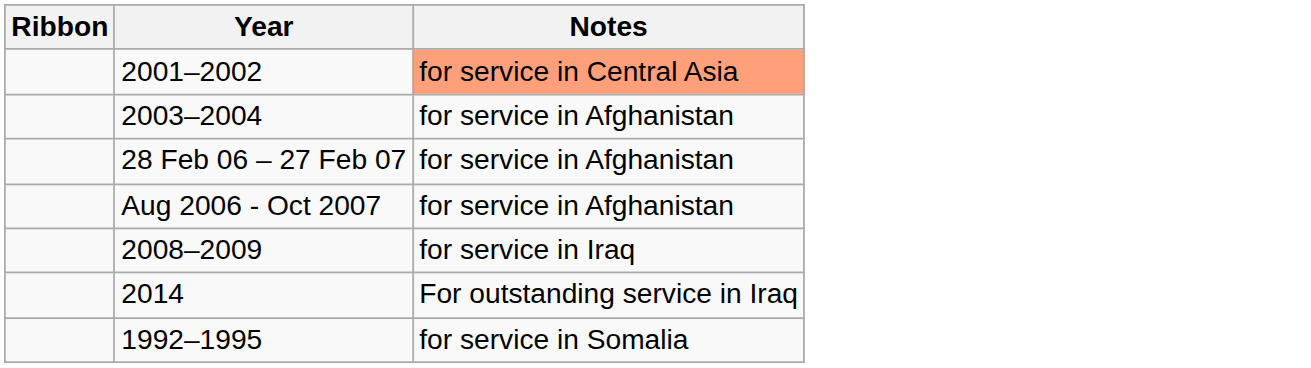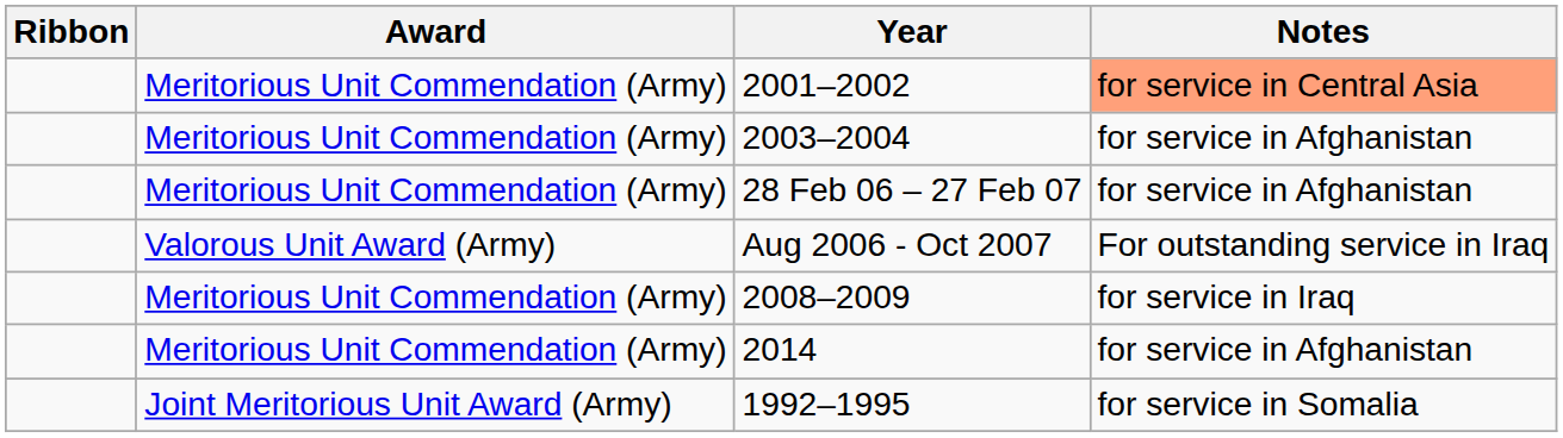 <table class="wikitable">
 <tr>
 <th>Ribbon</th>
+<th>Award</th>
 <th>Year</th>
 <th>Notes</th>
 </tr>
 <tr>
 <td></td>
+<td><a href='#'>Meritorious Unit Commendation</a> (Army)</td>
 <td>2001–2002</td>
 <td style="background: lightsalmon;">for service in Central Asia</td>
 </tr>
 <tr>
 <td></td>
+<td><a href='#'>Meritorious Unit Commendation</a> (Army)</td>
 <td>2003–2004</td>
 <td>for service in Afghanistan</td>
 </tr>
 <tr>
 <td></td>
+<td><a href='#'>Meritorious Unit Commendation</a> (Army)</td>
 <td>28 Feb 06 – 27 Feb 07</td>
 <td>for service in Afghanistan</td>
 </tr>
 <tr>
 <td></td>
+<td><a href='#'>Valorous Unit Award</a> (Army)</td>
 <td>Aug 2006 - Oct 2007</td>
-<td>for service in Afghanistan</td>
+<td>For outstanding service in Iraq</td>
 </tr>
 <tr>
 <td></td>
+<td><a href='#'>Meritorious Unit Commendation</a> (Army)</td>
 <td>2008–2009</td>
 <td>for service in Iraq</td>
 </tr>
 <tr>
 <td></td>
+<td><a href='#'>Meritorious Unit Commendation</a> (Army)</td>
 <td>2014</td>
-<td>For outstanding service in Iraq</td>
+<td>for service in Afghanistan</td>
 </tr>
 <tr>
 <td></td>
+<td><a href='#'>Joint Meritorious Unit Award</a> (Army)</td>
 <td>1992–1995</td>
 <td>for service in Somalia</td>
 </tr>
 </table>
